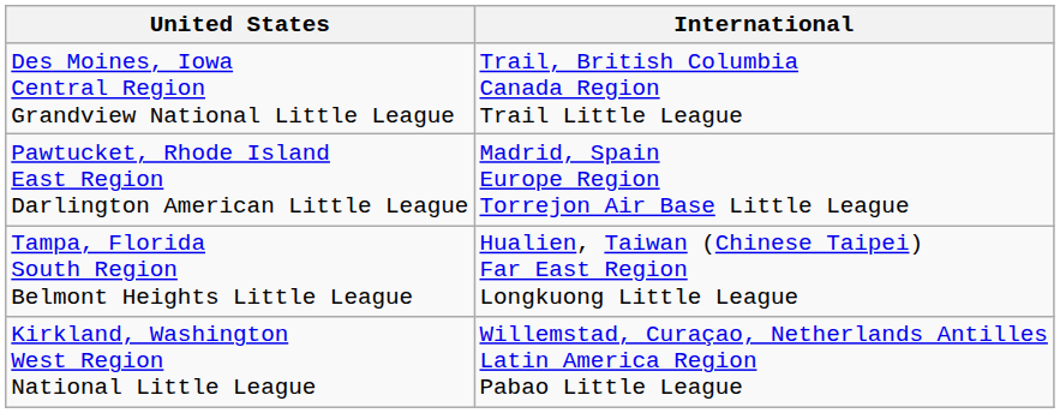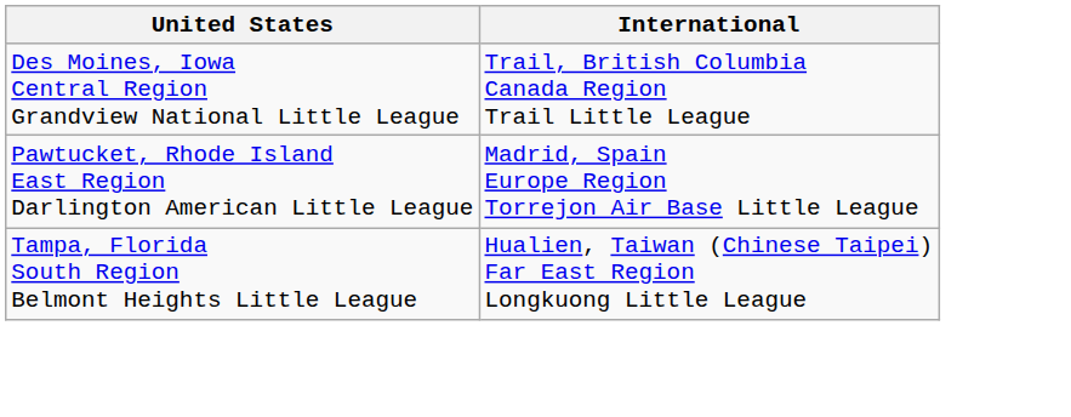 <table class="wikitable">
 <tr>
 <th>United States</th>
 <th>International</th>
 </tr>
 <tr>
 <td> <a href='#'>Des Moines, Iowa</a><br><a href='#'>Central Region</a><br>Grandview National Little League</td>
 <td> <a href='#'>Trail, British Columbia</a><br> <a href='#'>Canada Region</a><br>Trail Little League</td>
 </tr>
 <tr>
 <td> <a href='#'>Pawtucket, Rhode Island</a><br><a href='#'>East Region</a><br>Darlington American Little League</td>
 <td> <a href='#'>Madrid, Spain</a><br><a href='#'>Europe Region</a><br><a href='#'>Torrejon Air Base</a> Little League</td>
 </tr>
 <tr>
 <td> <a href='#'>Tampa, Florida</a><br><a href='#'>South Region</a><br>Belmont Heights Little League</td>
 <td> <a href='#'>Hualien</a>, <a href='#'>Taiwan</a> (<a href='#'>Chinese Taipei</a>)<br><a href='#'>Far East Region</a><br>Longkuong Little League</td>
 </tr>
-<tr>
-<td> <a href='#'>Kirkland, Washington</a><br><a href='#'>West Region</a><br>National Little League</td>
-<td> <a href='#'>Willemstad, Curaçao, Netherlands Antilles</a><br><a href='#'>Latin America Region</a><br>Pabao Little League</td>
-</tr>
 </table>
